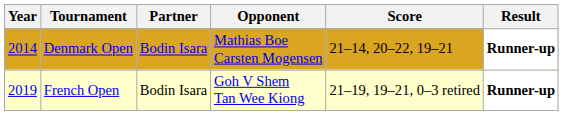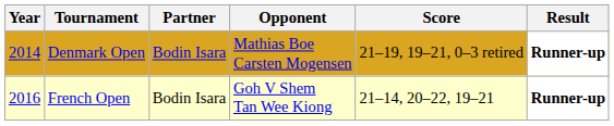 <table class="sortable wikitable" style="font-size: 90%;">
 <tr>
 <th>Year</th>
 <th>Tournament</th>
 <th>Partner</th>
 <th>Opponent</th>
 <th>Score</th>
 <th>Result</th>
 </tr>
 <tr style="background:#DAA520">
 <td align="center"><a href='#'>2014</a></td>
 <td align="left"><a href='#'>Denmark Open</a></td>
 <td align="left"> <a href='#'>Bodin Isara</a></td>
 <td align="left"> <a href='#'>Mathias Boe</a> <br>  <a href='#'>Carsten Mogensen</a></td>
+<td align="left">21–19, 19–21, 0–3 retired</td>
+<td style="text-align:left; background:white"> <strong>Runner-up</strong></td>
+</tr>
+<tr style="background:#FFFFCC">
+<td align="center"><a href='#'>2016</a></td>
+<td align="left"><a href='#'>French Open</a></td>
+<td align="left"> Bodin Isara</td>
+<td align="left"> <a href='#'>Goh V Shem</a> <br>  <a href='#'>Tan Wee Kiong</a></td>
 <td align="left">21–14, 20–22, 19–21</td>
 <td style="text-align:left; background:white"> <strong>Runner-up</strong></td>
 </tr>
-<tr style="background:#FFFFCC">
-<td align="center"><a href='#'>2019</a></td>
-<td align="left"><a href='#'>French Open</a></td>
-<td align="left"> Bodin Isara</td>
-<td align="left"> <a href='#'>Goh V Shem</a> <br>  <a href='#'>Tan Wee Kiong</a></td>
-<td align="left">21–19, 19–21, 0–3 retired</td>
-<td style="text-align:left; background:white"> <strong>Runner-up</strong></td>
-</tr>
 </table>
